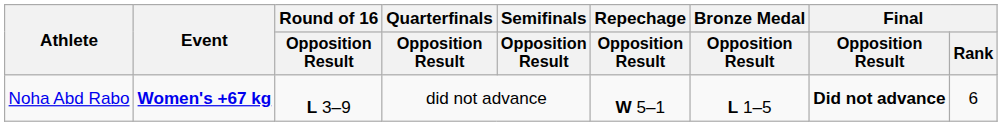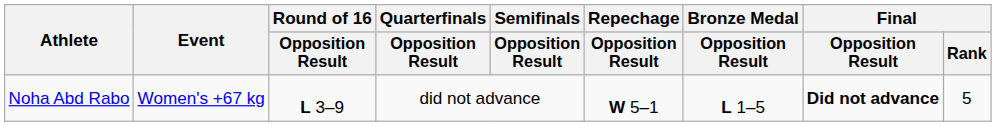 <table class="wikitable" style="font-size:90%">
 <tr>
 <th rowspan="2">Athlete</th>
 <th rowspan="2">Event</th>
 <th>Round of 16</th>
 <th>Quarterfinals</th>
 <th>Semifinals</th>
 <th>Repechage</th>
 <th>Bronze Medal</th>
 <th colspan=2>Final</th>
 </tr>
 <tr style="font-size:95%">
 <th>Opposition<br>Result</th>
 <th>Opposition<br>Result</th>
 <th>Opposition<br>Result</th>
 <th>Opposition<br>Result</th>
 <th>Opposition<br>Result</th>
 <th>Opposition<br>Result</th>
 <th>Rank</th>
 </tr>
 <tr align=center>
 <td align=left><a href='#'>Noha Abd Rabo</a></td>
-<td align=left><strong><a href='#'>Women's +67 kg</a></strong></td>
+<td align=left><a href='#'>Women's +67 kg</a></td>
 <td><br><strong>L</strong> 3–9</td>
 <td colspan=2>did not advance</td>
 <td><br><strong>W</strong> 5–1</td>
 <td><br><strong>L</strong> 1–5</td>
 <td><strong>Did not advance</strong></td>
-<td>6</td>
+<td>5</td>
 </tr>
 </table>
